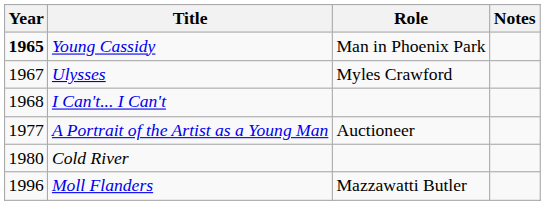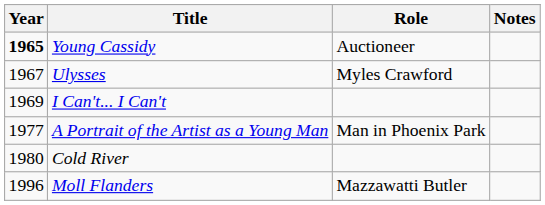 <table class="wikitable">
 <tr>
 <th>Year</th>
 <th>Title</th>
 <th>Role</th>
 <th>Notes</th>
 </tr>
 <tr>
 <td><strong>1965</strong></td>
 <td><em><a href='#'>Young Cassidy</a></em></td>
-<td>Man in Phoenix Park</td>
+<td>Auctioneer</td>
 <td></td>
 </tr>
 <tr>
 <td>1967</td>
 <td><em><a href='#'>Ulysses</a></em></td>
 <td>Myles Crawford</td>
 <td></td>
 </tr>
 <tr>
-<td>1968</td>
+<td>1969</td>
 <td><em><a href='#'>I Can't... I Can't</a></em></td>
 <td></td>
 <td></td>
 </tr>
 <tr>
 <td>1977</td>
 <td><em><a href='#'>A Portrait of the Artist as a Young Man</a></em></td>
-<td>Auctioneer</td>
+<td>Man in Phoenix Park</td>
 <td></td>
 </tr>
 <tr>
 <td>1980</td>
 <td><em>Cold River</em></td>
 <td></td>
 <td></td>
 </tr>
 <tr>
 <td>1996</td>
 <td><em><a href='#'>Moll Flanders</a></em></td>
 <td>Mazzawatti Butler</td>
 <td></td>
 </tr>
 </table>
